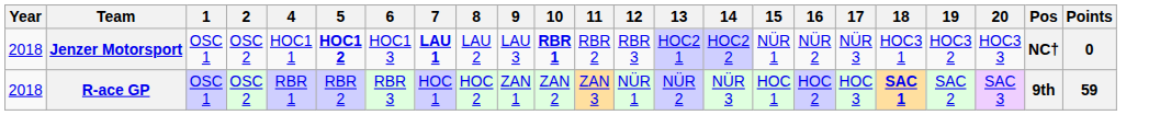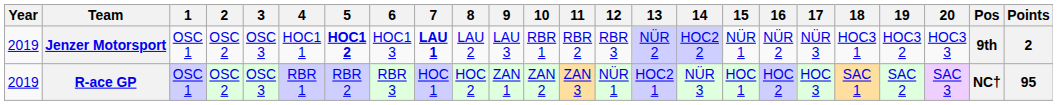 <table class="wikitable" style="text-align:center; font-size:85%">
 <tr>
 <th>Year</th>
 <th>Team</th>
 <th>1</th>
 <th>2</th>
+<th>3</th>
 <th>4</th>
 <th>5</th>
 <th>6</th>
 <th>7</th>
 <th>8</th>
 <th>9</th>
 <th>10</th>
 <th>11</th>
 <th>12</th>
 <th>13</th>
 <th>14</th>
 <th>15</th>
 <th>16</th>
 <th>17</th>
 <th>18</th>
 <th>19</th>
 <th>20</th>
 <th>Pos</th>
 <th>Points</th>
 </tr>
 <tr>
-<td><a href='#'>2018</a></td>
+<td><a href='#'>2019</a></td>
 <th nowrap><a href='#'>Jenzer Motorsport</a></th>
 <td style="background:#;"><a href='#'>OSC<br>1</a></td>
 <td style="background:#;"><a href='#'>OSC<br>2</a></td>
+<td style="background:#;"><a href='#'>OSC<br>3</a></td>
 <td style="background:#;"><a href='#'>HOC1<br>1</a></td>
 <td style="background:#;"><strong><a href='#'>HOC1<br>2</a></strong></td>
 <td style="background:#;"><a href='#'>HOC1<br>3</a></td>
 <td style="background:#;"><strong><a href='#'>LAU<br>1</a></strong></td>
 <td style="background:#;"><a href='#'>LAU<br>2</a></td>
 <td style="background:#;"><a href='#'>LAU<br>3</a></td>
-<td style="background:#;"><strong><a href='#'>RBR<br>1</a></strong></td>
+<td style="background:#;"><a href='#'>RBR<br>1</a></td>
 <td style="background:#;"><a href='#'>RBR<br>2</a></td>
 <td style="background:#;"><a href='#'>RBR<br>3</a></td>
-<td style="background:#CFCFFF;"><a href='#'>HOC2<br>1</a><br></td>
+<td style="background:#CFCFFF;"><a href='#'>NÜR<br>2</a><br></td>
 <td style="background:#CFCFFF;"><a href='#'>HOC2<br>2</a><br></td>
 <td style="background:#;"><a href='#'>NÜR<br>1</a></td>
 <td style="background:#;"><a href='#'>NÜR<br>2</a></td>
 <td style="background:#;"><a href='#'>NÜR<br>3</a></td>
 <td style="background:#;"><a href='#'>HOC3<br>1</a></td>
 <td style="background:#;"><a href='#'>HOC3<br>2</a></td>
 <td style="background:#;"><a href='#'>HOC3<br>3</a></td>
-<th>NC†</th>
-<th>0</th>
+<th>9th</th>
+<th>2</th>
 </tr>
 <tr>
-<td><a href='#'>2018</a></td>
+<td><a href='#'>2019</a></td>
 <th nowrap><a href='#'>R-ace GP</a></th>
 <td style="background:#CFCFFF;"><a href='#'>OSC<br>1</a><br></td>
 <td style="background:#DFFFDF;"><a href='#'>OSC<br>2</a><br></td>
+<td style="background:#DFFFDF;"><a href='#'>OSC<br>3</a><br></td>
 <td style="background:#CFCFFF;"><a href='#'>RBR<br>1</a><br></td>
 <td style="background:#CFCFFF;"><a href='#'>RBR<br>2</a><br></td>
 <td style="background:#DFFFDF;"><a href='#'>RBR<br>3</a><br></td>
 <td style="background:#CFCFFF;"><a href='#'>HOC<br>1</a><br></td>
 <td style="background:#DFFFDF;"><a href='#'>HOC<br>2</a><br></td>
 <td style="background:#DFFFDF;"><a href='#'>ZAN<br>1</a><br></td>
 <td style="background:#DFFFDF;"><a href='#'>ZAN<br>2</a><br></td>
 <td style="background:#FFDF9F;"><a href='#'>ZAN<br>3</a><br></td>
 <td style="background:#DFFFDF;"><a href='#'>NÜR<br>1</a><br></td>
-<td style="background:#CFCFFF;"><a href='#'>NÜR<br>2</a><br></td>
+<td style="background:#CFCFFF;"><a href='#'>HOC2<br>1</a><br></td>
 <td style="background:#DFFFDF;"><a href='#'>NÜR<br>3</a><br></td>
 <td style="background:#DFFFDF;"><a href='#'>HOC<br>1</a><br></td>
 <td style="background:#CFCFFF;"><a href='#'>HOC<br>2</a><br></td>
 <td style="background:#DFFFDF;"><a href='#'>HOC<br>3</a><br></td>
-<td style="background:#FFDF9F;"><strong><a href='#'>SAC<br>1</a><br></strong></td>
+<td style="background:#FFDF9F;"><a href='#'>SAC<br>1</a><br></td>
 <td style="background:#DFFFDF;"><a href='#'>SAC<br>2</a><br></td>
 <td style="background:#EFCFFF;"><a href='#'>SAC<br>3</a><br></td>
-<th>9th</th>
-<th>59</th>
+<th>NC†</th>
+<th>95</th>
 </tr>
 </table>
